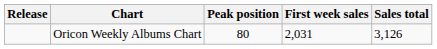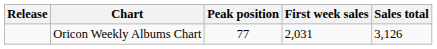 <table class="wikitable">
 <tr>
 <th>Release</th>
 <th>Chart</th>
 <th>Peak position</th>
 <th>First week sales</th>
 <th>Sales total</th>
 </tr>
 <tr>
 <td></td>
 <td>Oricon Weekly Albums Chart</td>
-<td align="center">80</td>
+<td align="center">77</td>
 <td>2,031</td>
 <td>3,126</td>
 </tr>
 </table>
